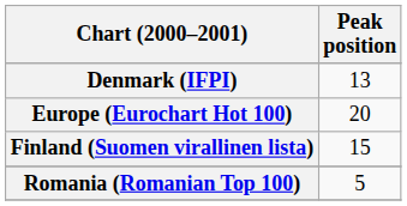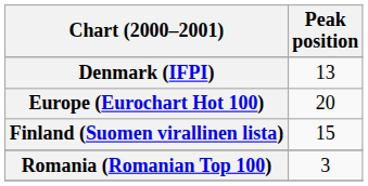 <table class="wikitable sortable plainrowheaders" style="text-align:center">
 <tr>
 <th>Chart (2000–2001)</th>
 <th>Peak<br>position</th>
 </tr>
 <tr>
 </tr>
 <tr>
 </tr>
 <tr>
 </tr>
 <tr>
 </tr>
 <tr>
 <th scope="row">Denmark (<a href='#'>IFPI</a>)</th>
 <td>13</td>
 </tr>
 <tr>
 <th scope="row">Europe (<a href='#'>Eurochart Hot 100</a>)</th>
 <td>20</td>
 </tr>
 <tr>
 <th scope="row">Finland (<a href='#'>Suomen virallinen lista</a>)</th>
 <td>15</td>
 </tr>
 <tr>
 </tr>
 <tr>
 </tr>
 <tr>
 </tr>
 <tr>
 </tr>
 <tr>
 </tr>
 <tr>
 <th scope="row">Romania (<a href='#'>Romanian Top 100</a>)</th>
-<td>5</td>
+<td>3</td>
 </tr>
 <tr>
 </tr>
 <tr>
 </tr>
 </table>
